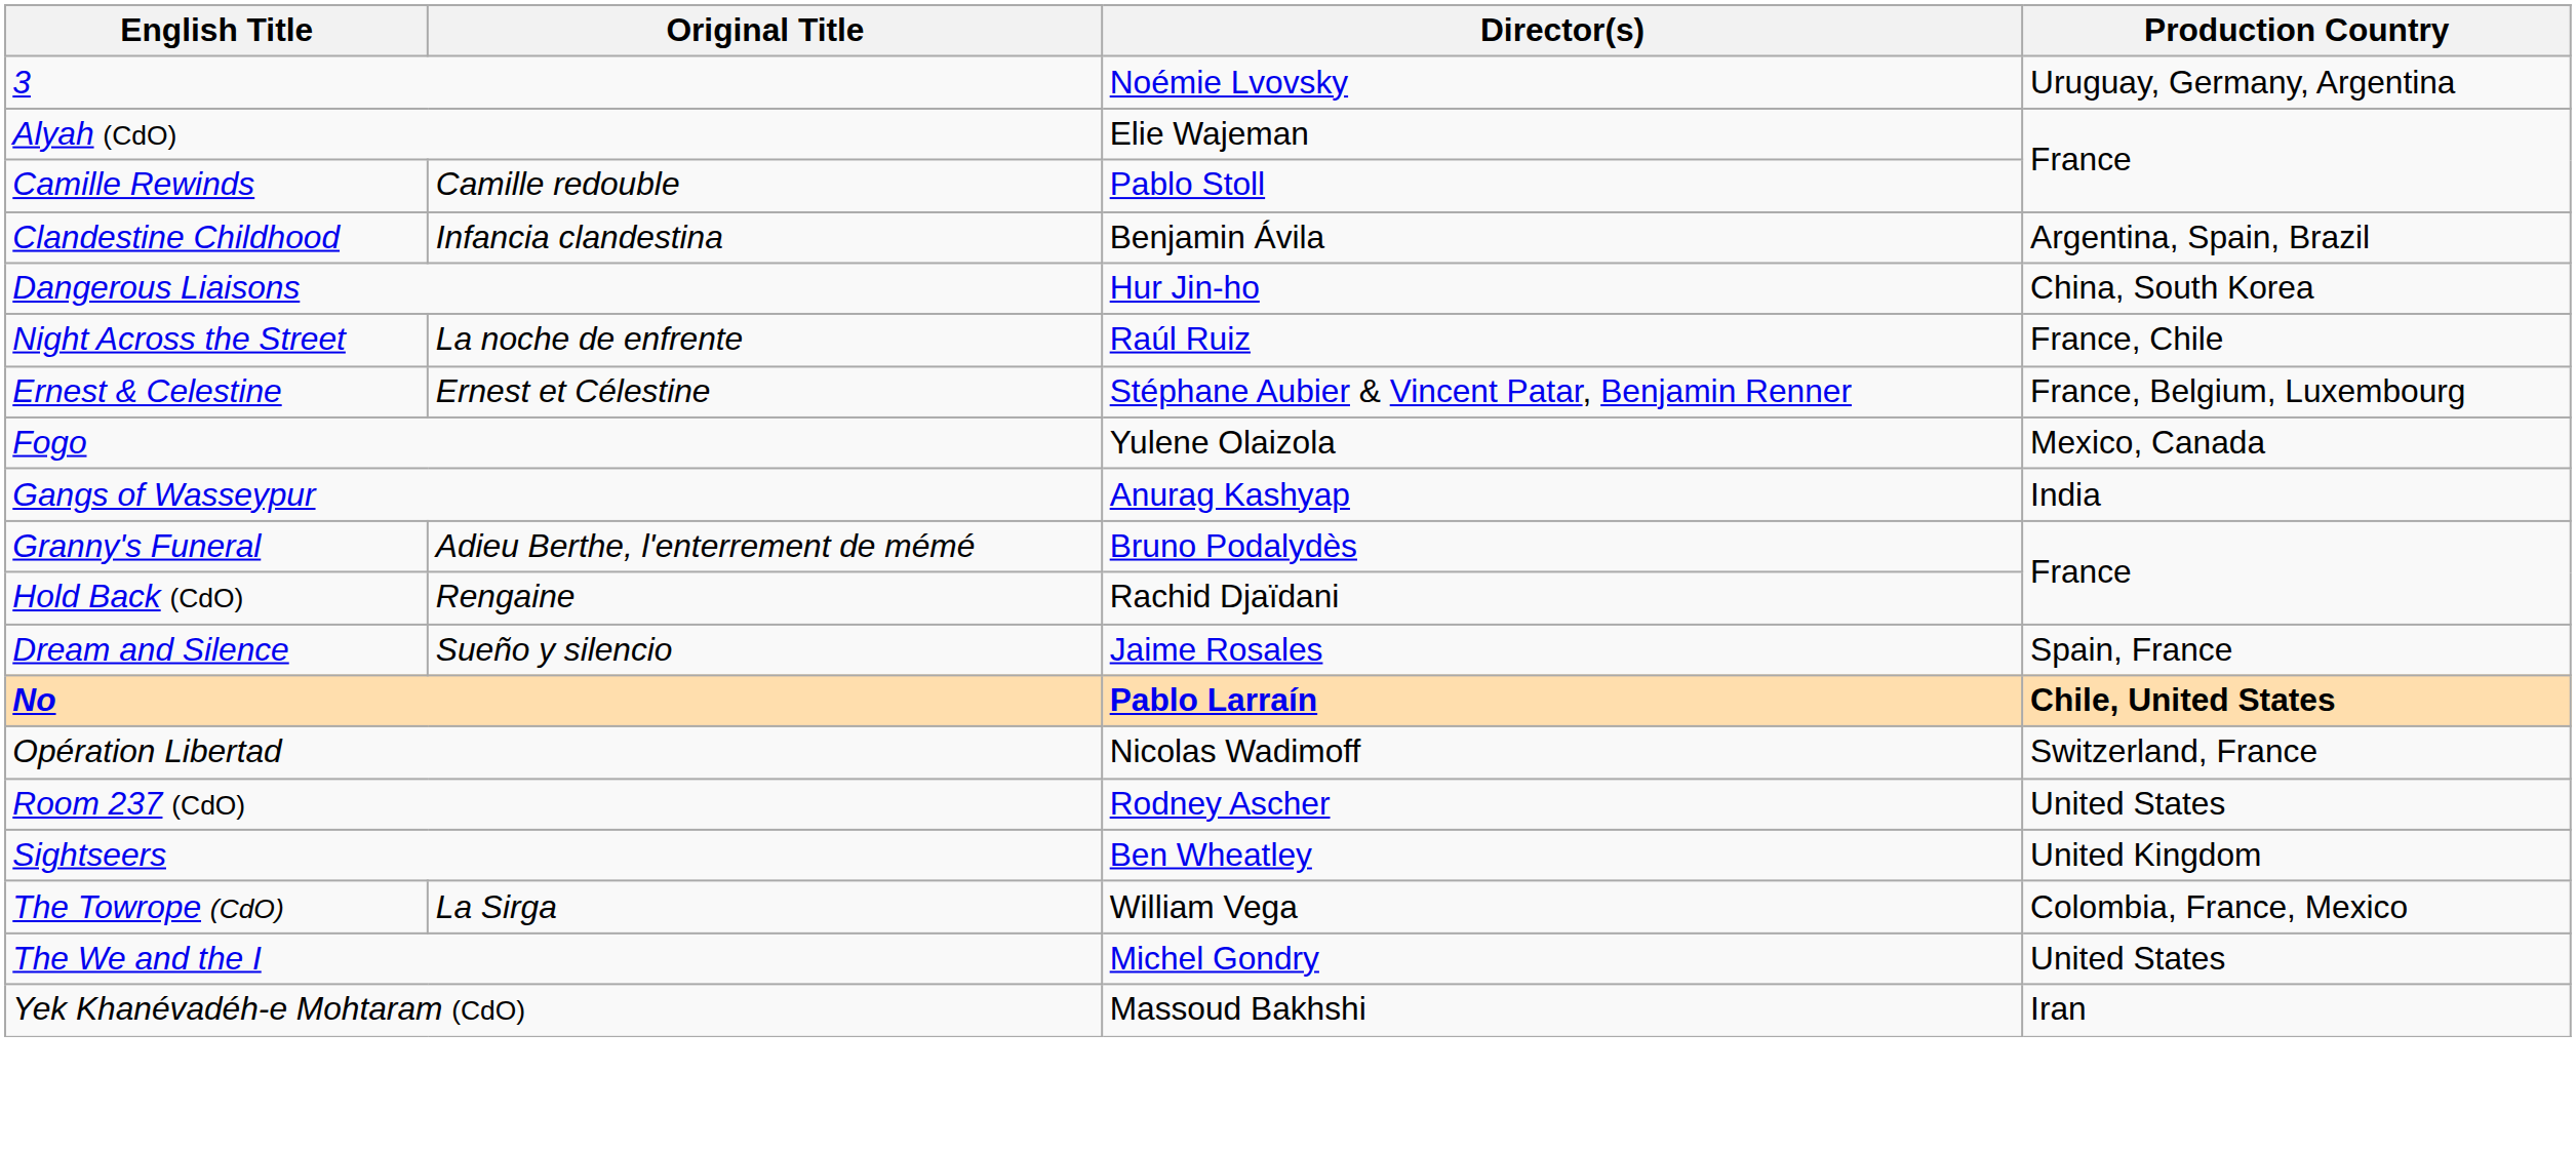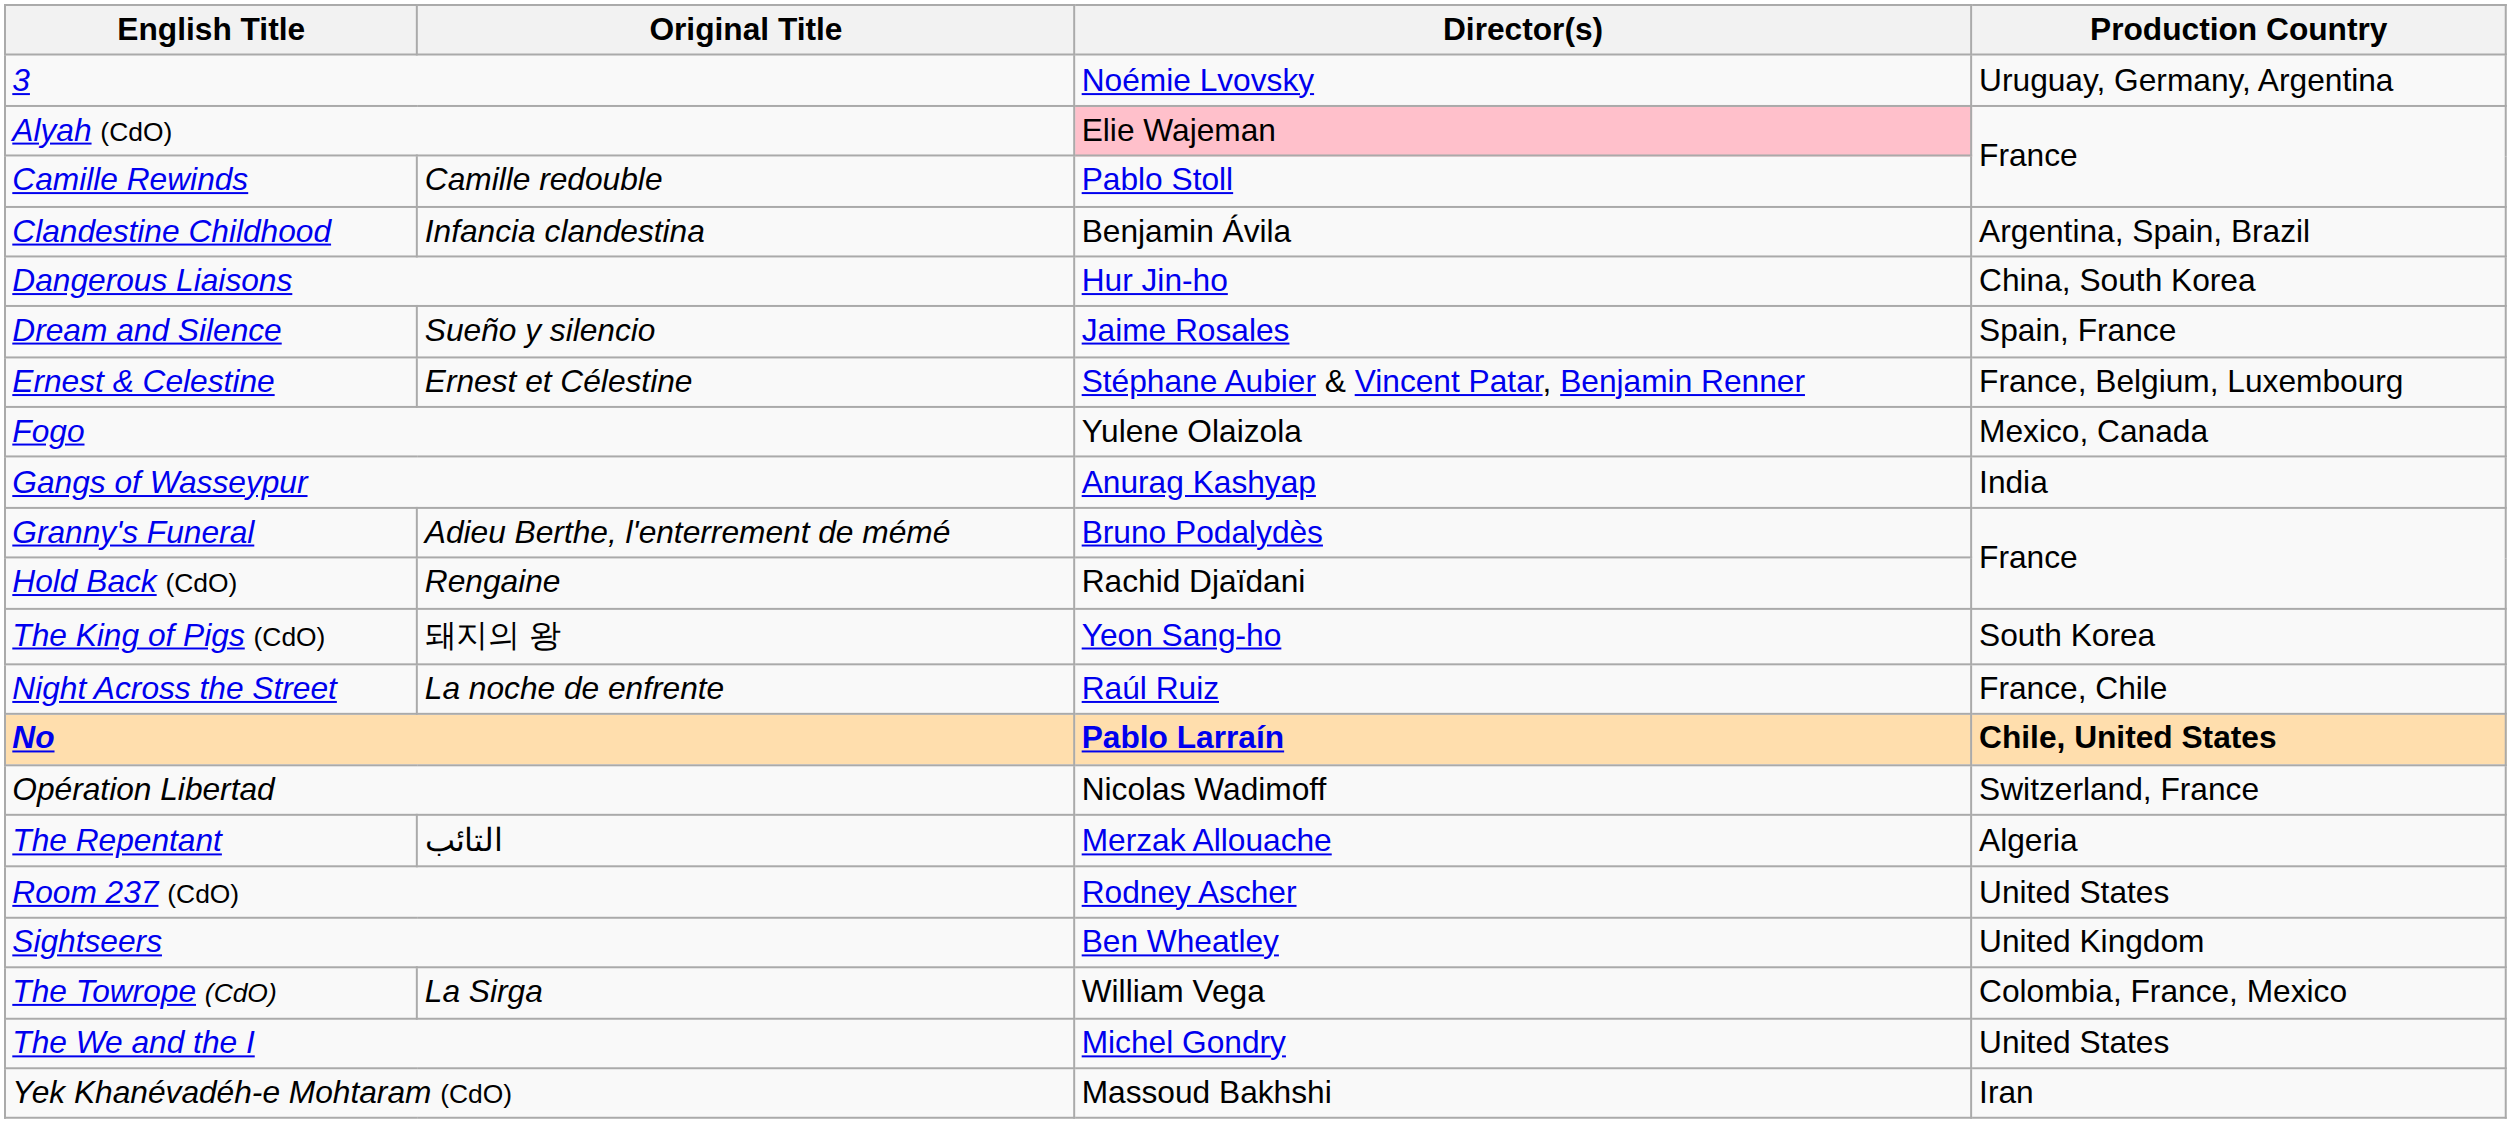 <table class="wikitable" style="width:100%; margin-bottom:2px" cellpadding="5">
 <tr>
 <th scope="col">English Title</th>
 <th scope="col">Original Title</th>
 <th scope="col">Director(s)</th>
 <th scope="col">Production Country</th>
 </tr>
 <tr>
 <td colspan="2"><em><a href='#'>3</a></em></td>
 <td data-sort-value="Lvovsky"><a href='#'>Noémie Lvovsky</a></td>
 <td>Uruguay, Germany, Argentina</td>
 </tr>
 <tr>
 <td colspan=2><em><a href='#'>Alyah</a></em> <small>(CdO)</small></td>
-<td data-sort-value="Wajeman">Elie Wajeman</td>
+<td data-sort-value="Wajeman" style="background: pink;">Elie Wajeman</td>
 <td rowspan="2">France</td>
 </tr>
 <tr>
 <td><em><a href='#'>Camille Rewinds</a></em></td>
 <td><em>Camille redouble</em></td>
 <td data-sort-value="Stoll"><a href='#'>Pablo Stoll</a></td>
 </tr>
 <tr>
 <td><em><a href='#'>Clandestine Childhood</a></em></td>
 <td><em>Infancia clandestina</em></td>
 <td data-sort-value="Avila">Benjamin Ávila</td>
 <td>Argentina, Spain, Brazil</td>
 </tr>
 <tr>
 <td colspan=2><em><a href='#'>Dangerous Liaisons</a></em></td>
 <td><a href='#'>Hur Jin-ho</a></td>
 <td>China, South Korea</td>
 </tr>
 <tr>
-<td><em><a href='#'>Night Across the Street</a></em></td>
-<td data-sort-value="Noche"><em>La noche de enfrente</em></td>
-<td data-sort-value="Ruiz"><a href='#'>Raúl Ruiz</a></td>
-<td>France, Chile</td>
+<td><em><a href='#'>Dream and Silence</a></em></td>
+<td><em>Sueño y silencio</em></td>
+<td data-sort-value="Rosales"><a href='#'>Jaime Rosales</a></td>
+<td>Spain, France</td>
 </tr>
 <tr>
 <td><em><a href='#'>Ernest & Celestine</a></em></td>
 <td><em>Ernest et Célestine</em></td>
 <td data-sort-value="Aubier"><a href='#'>Stéphane Aubier</a> & <a href='#'>Vincent Patar</a>, <a href='#'>Benjamin Renner</a></td>
 <td>France, Belgium, Luxembourg</td>
 </tr>
 <tr>
 <td colspan=2><em><a href='#'>Fogo</a></em></td>
 <td data-sort-value="Olaizola">Yulene Olaizola</td>
 <td>Mexico, Canada</td>
 </tr>
 <tr>
 <td colspan=2><em><a href='#'>Gangs of Wasseypur</a></em></td>
 <td data-sort-value="Kashyap"><a href='#'>Anurag Kashyap</a></td>
 <td>India</td>
 </tr>
 <tr>
 <td><em><a href='#'>Granny's Funeral</a></em></td>
 <td><em>Adieu Berthe, l'enterrement de mémé</em></td>
 <td data-sort-value="Podalydès"><a href='#'>Bruno Podalydès</a></td>
 <td rowspan="2">France</td>
 </tr>
 <tr>
 <td><em><a href='#'>Hold Back</a></em> <small>(CdO)</small></td>
 <td><em>Rengaine</em></td>
 <td data-sort-value="Djaïdani">Rachid Djaïdani</td>
 </tr>
 <tr>
-<td><em><a href='#'>Dream and Silence</a></em></td>
-<td><em>Sueño y silencio</em></td>
-<td data-sort-value="Rosales"><a href='#'>Jaime Rosales</a></td>
-<td>Spain, France</td>
+<td data-sort-value="King"><em><a href='#'>The King of Pigs</a></em> <small>(CdO)</small></td>
+<td data-sort-value="Dae-gi">돼지의 왕</td>
+<td><a href='#'>Yeon Sang-ho</a></td>
+<td>South Korea</td>
+</tr>
+<tr>
+<td><em><a href='#'>Night Across the Street</a></em></td>
+<td data-sort-value="Noche"><em>La noche de enfrente</em></td>
+<td data-sort-value="Ruiz"><a href='#'>Raúl Ruiz</a></td>
+<td>France, Chile</td>
 </tr>
 <tr style="background:#FFDEAD;">
 <td colspan=2><em><a href='#'><strong>No</strong></a></em></td>
 <td data-sort-value="Larraín"><strong><a href='#'>Pablo Larraín</a></strong></td>
 <td><strong>Chile, United States</strong></td>
 </tr>
 <tr>
 <td colspan=2><em>Opération Libertad</em></td>
 <td data-sort-value="Wadimoff">Nicolas Wadimoff</td>
 <td>Switzerland, France</td>
+</tr>
+<tr>
+<td data-sort-value="Repentant"><em><a href='#'>The Repentant</a></em></td>
+<td data-sort-value="Taaib">التائب</td>
+<td data-sort-value="Allouache"><a href='#'>Merzak Allouache</a></td>
+<td>Algeria</td>
 </tr>
 <tr>
 <td colspan=2><em><a href='#'>Room 237</a></em> <small>(CdO)</small></td>
 <td data-sort-value="Ascher"><a href='#'>Rodney Ascher</a></td>
 <td>United States</td>
 </tr>
 <tr>
 <td colspan=2><em><a href='#'>Sightseers</a></em></td>
 <td data-sort-value="Wheatley"><a href='#'>Ben Wheatley</a></td>
 <td>United Kingdom</td>
 </tr>
 <tr>
 <td data-sort-value="Towrope"><em><a href='#'>The Towrope</a> <small>(CdO)</small></em></td>
 <td data-sort-value="Sirga"><em>La Sirga</em></td>
 <td data-sort-value="Vega">William Vega</td>
 <td>Colombia, France, Mexico</td>
 </tr>
 <tr>
 <td colspan=2 data-sort-value="We and"><em><a href='#'>The We and the I</a></em></td>
 <td data-sort-value="Gondry"><a href='#'>Michel Gondry</a></td>
 <td>United States</td>
 </tr>
 <tr>
 <td colspan=2><em>Yek Khanévadéh-e Mohtaram</em> <small>(CdO)</small></td>
 <td data-sort-value="Bakhshi">Massoud Bakhshi</td>
 <td>Iran</td>
 </tr>
 </table>
